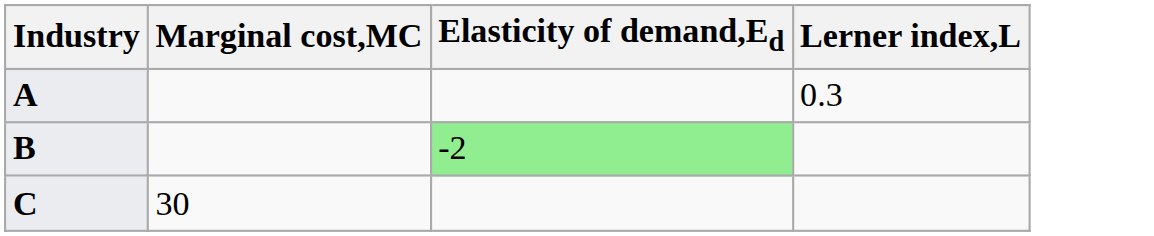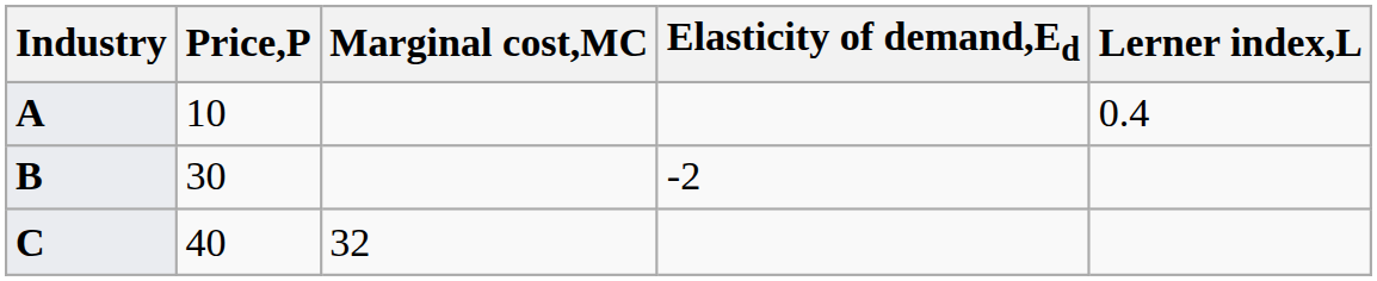 <table class="wikitable">
 <tr>
 <th>Industry</th>
+<th>Price,P</th>
 <th>Marginal cost,MC</th>
 <th>Elasticity of demand,E<sub>d</sub></th>
 <th>Lerner index,L</th>
 </tr>
 <tr>
 <td style="background:#eaecf0;"><strong>A</strong></td>
+<td>10</td>
 <td></td>
 <td></td>
-<td>0.3</td>
+<td>0.4</td>
 </tr>
 <tr>
 <td style="background:#eaecf0;"><strong>B</strong></td>
+<td>30</td>
 <td></td>
-<td style="background: lightgreen;">-2</td>
+<td>-2</td>
 <td></td>
 </tr>
 <tr>
 <td style="background:#eaecf0;"><strong>C</strong></td>
-<td>30</td>
+<td>40</td>
+<td>32</td>
 <td></td>
 <td></td>
 </tr>
 </table>
